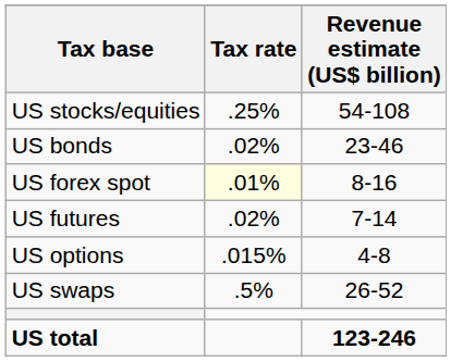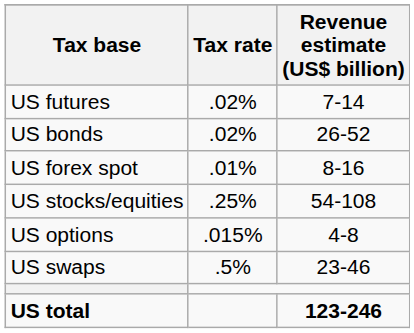 <table class="wikitable" style="float: right; margin:0 0 1em 1em; font-size: 90%; ">
 <tr>
 </tr>
 <tr>
 <th>Tax base</th>
 <th>Tax rate</th>
 <th>Revenue <br> estimate <br> (US$ billion)</th>
 </tr>
 <tr>
-<td align=left>US stocks/equities</td>
-<td align=center>.25%</td>
-<td align=center>54-108</td>
+<td align=left>US futures</td>
+<td align=center>.02%</td>
+<td align=center>7-14</td>
 </tr>
 <tr>
 <td align=left>US bonds</td>
 <td align=center>.02%</td>
-<td align=center>23-46</td>
+<td align=center>26-52</td>
 </tr>
 <tr>
 <td align=left>US forex spot</td>
-<td align=center style="background: lightyellow;">.01%</td>
+<td align=center>.01%</td>
 <td align=center>8-16</td>
 </tr>
 <tr>
-<td align=left>US futures</td>
-<td align=center>.02%</td>
-<td align=center>7-14</td>
+<td align=left>US stocks/equities</td>
+<td align=center>.25%</td>
+<td align=center>54-108</td>
 </tr>
 <tr>
 <td align=left>US options</td>
 <td align=center>.015%</td>
 <td align=center>4-8</td>
 </tr>
 <tr>
 <td align=left>US swaps</td>
 <td align=center>.5%</td>
-<td align=center>26-52</td>
+<td align=center>23-46</td>
 </tr>
 <tr>
 <th></th>
 <td colspan="2" style="text-align: right;"></td>
 </tr>
 <tr>
 <td align=left><strong>US total</strong></td>
 <td align=center></td>
 <td align=center><strong>123-246</strong></td>
 </tr>
 </table>
